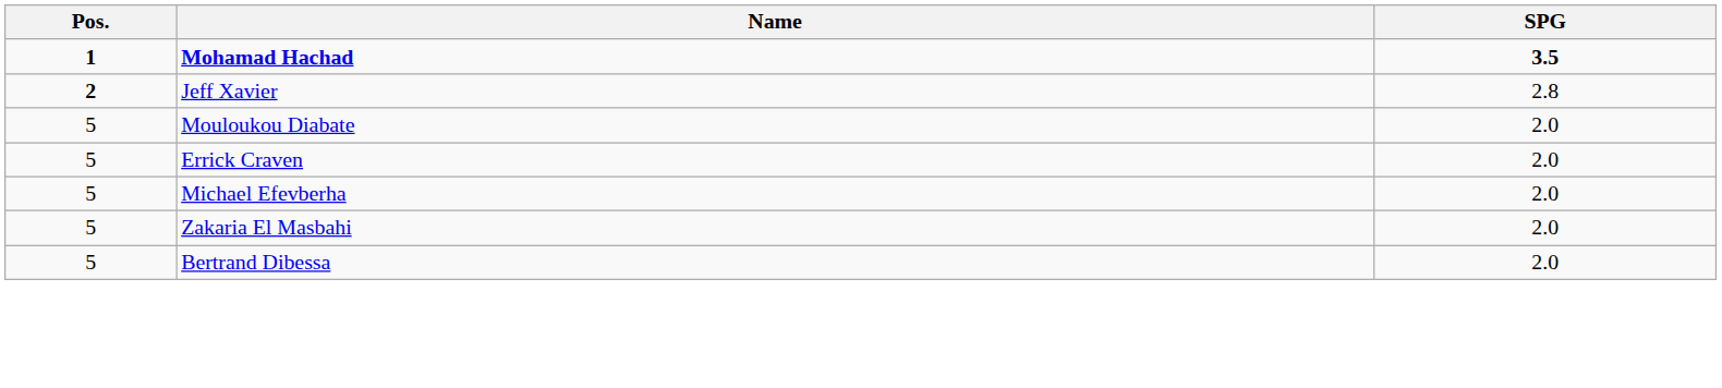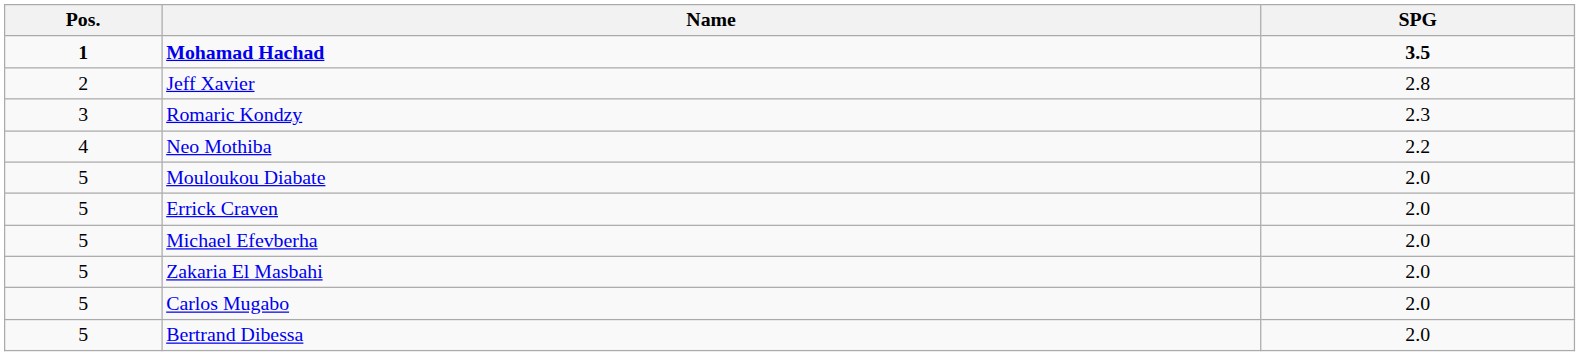 <table class=wikitable width="80%">
 <tr>
 <th width="10%">Pos.</th>
 <th width="70%">Name</th>
 <th width="20%">SPG</th>
 </tr>
 <tr>
 <td align=center><strong>1</strong></td>
 <td> <strong><a href='#'>Mohamad Hachad</a></strong></td>
 <td align=center><strong>3.5</strong></td>
 </tr>
 <tr>
-<td align=center><strong>2</strong></td>
+<td align=center>2</td>
 <td> <a href='#'>Jeff Xavier</a></td>
 <td align=center>2.8</td>
+</tr>
+<tr>
+<td align=center>3</td>
+<td> <a href='#'>Romaric Kondzy</a></td>
+<td align=center>2.3</td>
+</tr>
+<tr>
+<td align=center>4</td>
+<td> <a href='#'>Neo Mothiba</a></td>
+<td align=center>2.2</td>
 </tr>
 <tr>
 <td align=center>5</td>
 <td> <a href='#'>Mouloukou Diabate</a></td>
 <td align=center>2.0</td>
 </tr>
 <tr>
 <td align=center>5</td>
 <td> <a href='#'>Errick Craven</a></td>
 <td align=center>2.0</td>
 </tr>
 <tr>
 <td align=center>5</td>
 <td> <a href='#'>Michael Efevberha</a></td>
 <td align=center>2.0</td>
 </tr>
 <tr>
 <td align=center>5</td>
 <td> <a href='#'>Zakaria El Masbahi</a></td>
 <td align=center>2.0</td>
 </tr>
 <tr>
 <td align=center>5</td>
+<td> <a href='#'>Carlos Mugabo</a></td>
+<td align=center>2.0</td>
+</tr>
+<tr>
+<td align=center>5</td>
 <td> <a href='#'>Bertrand Dibessa</a></td>
 <td align=center>2.0</td>
 </tr>
 </table>
